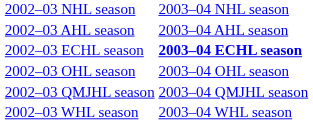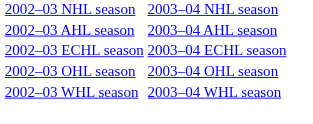 <table>
 <tr>
 <td><a href='#'>2002–03 NHL season</a></td>
 <td><a href='#'>2003–04 NHL season</a></td>
 </tr>
 <tr>
 <td><a href='#'>2002–03 AHL season</a></td>
 <td><a href='#'>2003–04 AHL season</a></td>
 </tr>
 <tr>
 <td><a href='#'>2002–03 ECHL season</a></td>
-<td><strong><a href='#'>2003–04 ECHL season</a></strong></td>
+<td><a href='#'>2003–04 ECHL season</a></td>
 </tr>
 <tr>
 <td><a href='#'>2002–03 OHL season</a></td>
 <td><a href='#'>2003–04 OHL season</a></td>
 </tr>
 <tr>
-<td><a href='#'>2002–03 QMJHL season</a></td>
-<td><a href='#'>2003–04 QMJHL season</a></td>
-</tr>
-<tr>
 <td><a href='#'>2002–03 WHL season</a></td>
 <td><a href='#'>2003–04 WHL season</a></td>
 </tr>
 </table>
